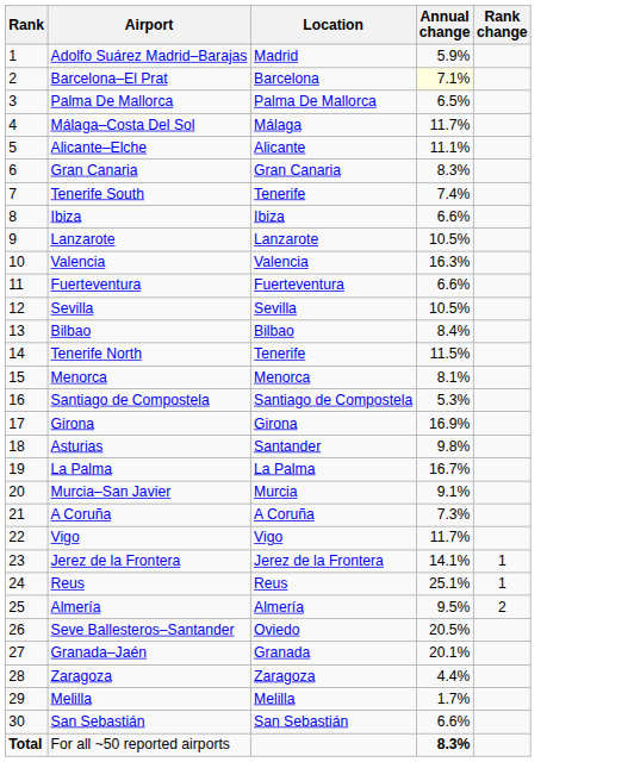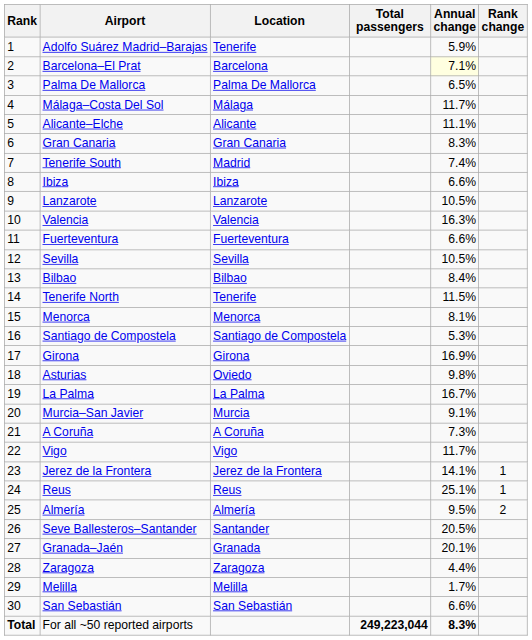 <table class="wikitable">
 <tr>
 <th>Rank</th>
 <th>Airport</th>
 <th>Location</th>
+<th style="width:100px">Total<br>passengers</th>
 <th>Annual<br>change</th>
 <th>Rank<br>change</th>
 </tr>
 <tr>
 <td>1</td>
 <td><a href='#'>Adolfo Suárez Madrid–Barajas</a></td>
-<td><a href='#'>Madrid</a></td>
+<td><a href='#'>Tenerife</a></td>
+<td align="right"></td>
 <td align="right">5.9%</td>
 <td align="center"></td>
 </tr>
 <tr>
 <td>2</td>
 <td><a href='#'>Barcelona–El Prat</a></td>
 <td><a href='#'>Barcelona</a></td>
+<td align="right"></td>
 <td align="right" style="background: lightyellow;">7.1%</td>
 <td align="center"></td>
 </tr>
 <tr>
 <td>3</td>
 <td><a href='#'>Palma De Mallorca</a></td>
 <td><a href='#'>Palma De Mallorca</a></td>
+<td align="right"></td>
 <td align="right">6.5%</td>
 <td align="center"></td>
 </tr>
 <tr>
 <td>4</td>
 <td><a href='#'>Málaga–Costa Del Sol</a></td>
 <td><a href='#'>Málaga</a></td>
+<td align="right"></td>
 <td align="right">11.7%</td>
 <td align="center"></td>
 </tr>
 <tr>
 <td>5</td>
 <td><a href='#'>Alicante–Elche</a></td>
 <td><a href='#'>Alicante</a></td>
+<td align="right"></td>
 <td align="right">11.1%</td>
 <td align="center"></td>
 </tr>
 <tr>
 <td>6</td>
 <td><a href='#'>Gran Canaria</a></td>
 <td><a href='#'>Gran Canaria</a></td>
+<td align="right"></td>
 <td align="right">8.3%</td>
 <td align="center"></td>
 </tr>
 <tr>
 <td>7</td>
 <td><a href='#'>Tenerife South</a></td>
-<td><a href='#'>Tenerife</a></td>
+<td><a href='#'>Madrid</a></td>
+<td align="right"></td>
 <td align="right">7.4%</td>
 <td align="center"></td>
 </tr>
 <tr>
 <td>8</td>
 <td><a href='#'>Ibiza</a></td>
 <td><a href='#'>Ibiza</a></td>
+<td align="right"></td>
 <td align="right">6.6%</td>
 <td align="center"></td>
 </tr>
 <tr>
 <td>9</td>
 <td><a href='#'>Lanzarote</a></td>
 <td><a href='#'>Lanzarote</a></td>
+<td align="right"></td>
 <td align="right">10.5%</td>
 <td align="center"></td>
 </tr>
 <tr>
 <td>10</td>
 <td><a href='#'>Valencia</a></td>
 <td><a href='#'>Valencia</a></td>
+<td align="right"></td>
 <td align="right">16.3%</td>
 <td align="center"></td>
 </tr>
 <tr>
 <td>11</td>
 <td><a href='#'>Fuerteventura</a></td>
 <td><a href='#'>Fuerteventura</a></td>
+<td align="right"></td>
 <td align="right">6.6%</td>
 <td align="center"></td>
 </tr>
 <tr>
 <td>12</td>
 <td><a href='#'>Sevilla</a></td>
 <td><a href='#'>Sevilla</a></td>
+<td align="right"></td>
 <td align="right">10.5%</td>
 <td align="center"></td>
 </tr>
 <tr>
 <td>13</td>
 <td><a href='#'>Bilbao</a></td>
 <td><a href='#'>Bilbao</a></td>
+<td align="right"></td>
 <td align="right">8.4%</td>
 <td align="center"></td>
 </tr>
 <tr>
 <td>14</td>
 <td><a href='#'>Tenerife North</a></td>
 <td><a href='#'>Tenerife</a></td>
+<td align="right"></td>
 <td align="right">11.5%</td>
 <td align="center"></td>
 </tr>
 <tr>
 <td>15</td>
 <td><a href='#'>Menorca</a></td>
 <td><a href='#'>Menorca</a></td>
+<td align="right"></td>
 <td align="right">8.1%</td>
 <td align="center"></td>
 </tr>
 <tr>
 <td>16</td>
 <td><a href='#'>Santiago de Compostela</a></td>
 <td><a href='#'>Santiago de Compostela</a></td>
+<td align="right"></td>
 <td align="right">5.3%</td>
 <td align="center"></td>
 </tr>
 <tr>
 <td>17</td>
 <td><a href='#'>Girona</a></td>
 <td><a href='#'>Girona</a></td>
+<td align="right"></td>
 <td align="right">16.9%</td>
 <td align="center"></td>
 </tr>
 <tr>
 <td>18</td>
 <td><a href='#'>Asturias</a></td>
-<td><a href='#'>Santander</a></td>
+<td><a href='#'>Oviedo</a></td>
+<td align="right"></td>
 <td align="right">9.8%</td>
 <td align="center"></td>
 </tr>
 <tr>
 <td>19</td>
 <td><a href='#'>La Palma</a></td>
 <td><a href='#'>La Palma</a></td>
+<td align="right"></td>
 <td align="right">16.7%</td>
 <td align="center"></td>
 </tr>
 <tr>
 <td>20</td>
 <td><a href='#'>Murcia–San Javier</a></td>
 <td><a href='#'>Murcia</a></td>
+<td align="right"></td>
 <td align="right">9.1%</td>
 <td align="center"></td>
 </tr>
 <tr>
 <td>21</td>
 <td><a href='#'>A Coruña</a></td>
 <td><a href='#'>A Coruña</a></td>
+<td align="right"></td>
 <td align="right">7.3%</td>
 <td align="center"></td>
 </tr>
 <tr>
 <td>22</td>
 <td><a href='#'>Vigo</a></td>
 <td><a href='#'>Vigo</a></td>
+<td align="right"></td>
 <td align="right">11.7%</td>
 <td align="center"></td>
 </tr>
 <tr>
 <td>23</td>
 <td><a href='#'>Jerez de la Frontera</a></td>
 <td><a href='#'>Jerez de la Frontera</a></td>
+<td align="right"></td>
 <td align="right">14.1%</td>
 <td align="center"> 1</td>
 </tr>
 <tr>
 <td>24</td>
 <td><a href='#'>Reus</a></td>
 <td><a href='#'>Reus</a></td>
+<td align="right"></td>
 <td align="right">25.1%</td>
 <td align="center"> 1</td>
 </tr>
 <tr>
 <td>25</td>
 <td><a href='#'>Almería</a></td>
 <td><a href='#'>Almería</a></td>
+<td align="right"></td>
 <td align="right">9.5%</td>
 <td align="center"> 2</td>
 </tr>
 <tr>
 <td>26</td>
 <td><a href='#'>Seve Ballesteros–Santander</a></td>
-<td><a href='#'>Oviedo</a></td>
+<td><a href='#'>Santander</a></td>
+<td align="right"></td>
 <td align="right">20.5%</td>
 <td align="center"></td>
 </tr>
 <tr>
 <td>27</td>
 <td><a href='#'>Granada–Jaén</a></td>
 <td><a href='#'>Granada</a></td>
+<td align="right"></td>
 <td align="right">20.1%</td>
 <td align="center"></td>
 </tr>
 <tr>
 <td>28</td>
 <td><a href='#'>Zaragoza</a></td>
 <td><a href='#'>Zaragoza</a></td>
+<td align="right"></td>
 <td align="right">4.4%</td>
 <td align="center"></td>
 </tr>
 <tr>
 <td>29</td>
 <td><a href='#'>Melilla</a></td>
 <td><a href='#'>Melilla</a></td>
+<td align="right"></td>
 <td align="right">1.7%</td>
 <td align="center"></td>
 </tr>
 <tr>
 <td>30</td>
 <td><a href='#'>San Sebastián</a></td>
 <td><a href='#'>San Sebastián</a></td>
+<td align="right"></td>
 <td align="right">6.6%</td>
 <td align="center"></td>
 </tr>
 <tr>
 <td><strong>Total</strong></td>
 <td>For all ~50 reported airports</td>
 <td></td>
+<td align="right"><strong>249,223,044</strong></td>
 <td align="right"><strong>8.3%</strong></td>
 <td></td>
 </tr>
 </table>
